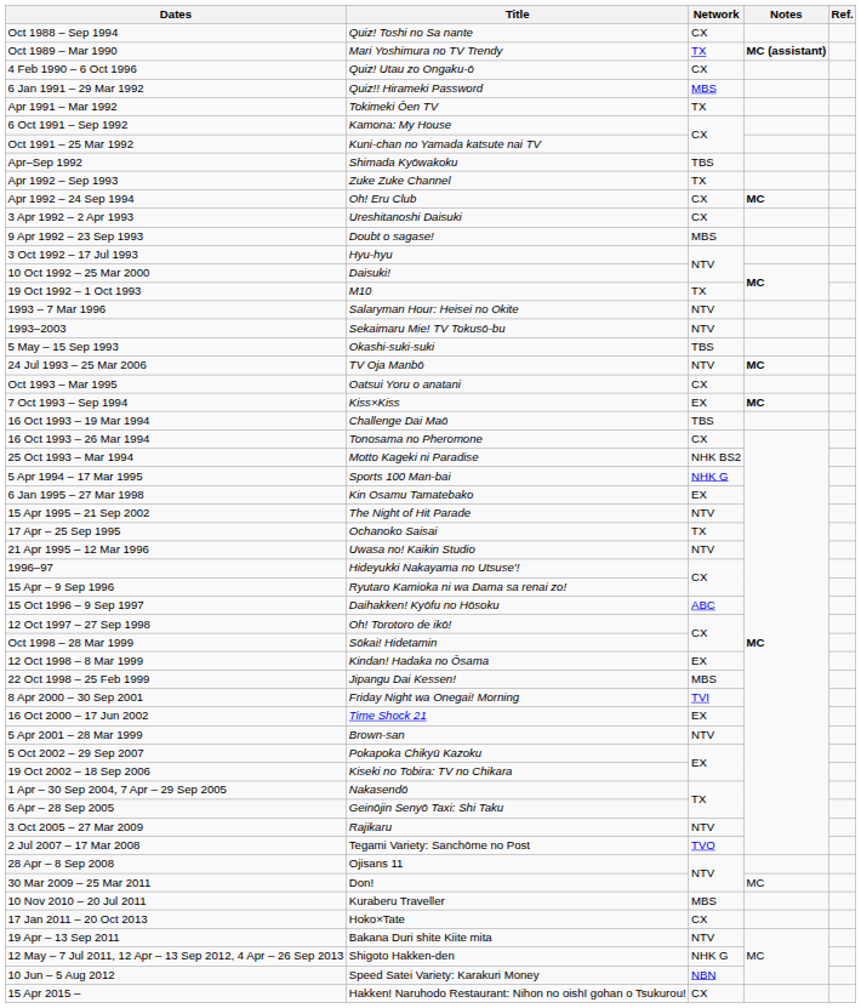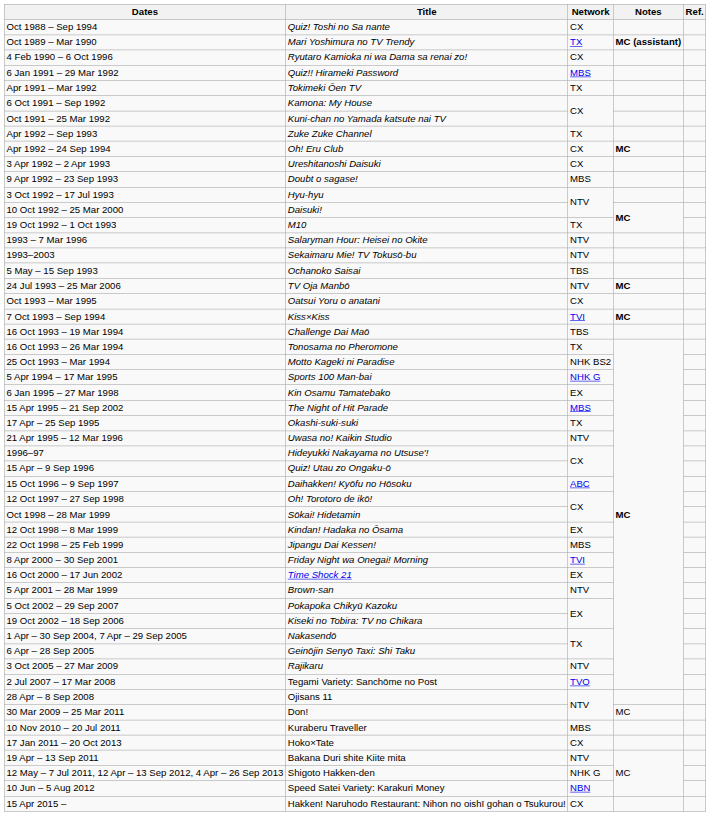 <table class="wikitable">
 <tr>
 <th>Dates</th>
 <th>Title</th>
 <th>Network</th>
 <th>Notes</th>
 <th>Ref.</th>
 </tr>
 <tr>
 <td>Oct 1988 – Sep 1994</td>
 <td><em>Quiz! Toshi no Sa nante</em></td>
 <td>CX</td>
 <td></td>
 <td></td>
 </tr>
 <tr>
 <td>Oct 1989 – Mar 1990</td>
 <td><em>Mari Yoshimura no TV Trendy</em></td>
 <td><a href='#'>TX</a></td>
 <td><strong>MC (assistant)</strong></td>
 <td></td>
 </tr>
 <tr>
 <td>4 Feb 1990 – 6 Oct 1996</td>
-<td><em>Quiz! Utau zo Ongaku-ō</em></td>
+<td><em>Ryutaro Kamioka ni wa Dama sa renai zo!</em></td>
 <td>CX</td>
 <td></td>
 <td></td>
 </tr>
 <tr>
 <td>6 Jan 1991 – 29 Mar 1992</td>
 <td><em>Quiz!! Hirameki Password</em></td>
 <td><a href='#'>MBS</a></td>
 <td></td>
 <td></td>
 </tr>
 <tr>
 <td>Apr 1991 – Mar 1992</td>
 <td><em>Tokimeki Ōen TV</em></td>
 <td>TX</td>
 <td></td>
 <td></td>
 </tr>
 <tr>
 <td>6 Oct 1991 – Sep 1992</td>
 <td><em>Kamona: My House</em></td>
 <td rowspan="2">CX</td>
 <td></td>
 <td></td>
 </tr>
 <tr>
 <td>Oct 1991 – 25 Mar 1992</td>
 <td><em>Kuni-chan no Yamada katsute nai TV</em></td>
-<td></td>
-<td></td>
-</tr>
-<tr>
-<td>Apr–Sep 1992</td>
-<td><em>Shimada Kyōwakoku</em></td>
-<td>TBS</td>
 <td></td>
 <td></td>
 </tr>
 <tr>
 <td>Apr 1992 – Sep 1993</td>
 <td><em>Zuke Zuke Channel</em></td>
 <td>TX</td>
 <td></td>
 <td></td>
 </tr>
 <tr>
 <td>Apr 1992 – 24 Sep 1994</td>
 <td><em>Oh! Eru Club</em></td>
 <td>CX</td>
 <td><strong>MC</strong></td>
 <td></td>
 </tr>
 <tr>
 <td>3 Apr 1992 – 2 Apr 1993</td>
 <td><em>Ureshitanoshi Daisuki</em></td>
 <td>CX</td>
 <td></td>
 <td></td>
 </tr>
 <tr>
 <td>9 Apr 1992 – 23 Sep 1993</td>
 <td><em>Doubt o sagase!</em></td>
 <td>MBS</td>
 <td></td>
 <td></td>
 </tr>
 <tr>
 <td>3 Oct 1992 – 17 Jul 1993</td>
 <td><em>Hyu-hyu</em></td>
 <td rowspan="2">NTV</td>
 <td></td>
 <td></td>
 </tr>
 <tr>
 <td>10 Oct 1992 – 25 Mar 2000</td>
 <td><em>Daisuki!</em></td>
 <td rowspan="2"><strong>MC</strong></td>
 <td></td>
 </tr>
 <tr>
 <td>19 Oct 1992 – 1 Oct 1993</td>
 <td><em>M10</em></td>
 <td>TX</td>
 <td></td>
 </tr>
 <tr>
 <td>1993 – 7 Mar 1996</td>
 <td><em>Salaryman Hour: Heisei no Okite</em></td>
 <td>NTV</td>
 <td></td>
 <td></td>
 </tr>
 <tr>
 <td>1993–2003</td>
 <td><em>Sekaimaru Mie! TV Tokusō-bu</em></td>
 <td>NTV</td>
 <td></td>
 <td></td>
 </tr>
 <tr>
 <td>5 May – 15 Sep 1993</td>
-<td><em>Okashi-suki-suki</em></td>
+<td><em>Ochanoko Saisai</em></td>
 <td>TBS</td>
 <td></td>
 <td></td>
 </tr>
 <tr>
 <td>24 Jul 1993 – 25 Mar 2006</td>
 <td><em>TV Oja Manbō</em></td>
 <td>NTV</td>
 <td><strong>MC</strong></td>
 <td></td>
 </tr>
 <tr>
 <td>Oct 1993 – Mar 1995</td>
 <td><em>Oatsui Yoru o anatani</em></td>
 <td>CX</td>
 <td></td>
 <td></td>
 </tr>
 <tr>
 <td>7 Oct 1993 – Sep 1994</td>
 <td><em>Kiss×Kiss</em></td>
-<td>EX</td>
+<td><a href='#'>TVI</a></td>
 <td><strong>MC</strong></td>
 <td></td>
 </tr>
 <tr>
 <td>16 Oct 1993 – 19 Mar 1994</td>
 <td><em>Challenge Dai Maō</em></td>
 <td>TBS</td>
 <td></td>
 <td></td>
 </tr>
 <tr>
 <td>16 Oct 1993 – 26 Mar 1994</td>
 <td><em>Tonosama no Pheromone</em></td>
-<td>CX</td>
+<td>TX</td>
 <td rowspan="23"><strong>MC</strong></td>
 <td></td>
 </tr>
 <tr>
 <td>25 Oct 1993 – Mar 1994</td>
 <td><em>Motto Kageki ni Paradise</em></td>
 <td>NHK BS2</td>
 <td></td>
 </tr>
 <tr>
 <td>5 Apr 1994 – 17 Mar 1995</td>
 <td><em>Sports 100 Man-bai</em></td>
 <td><a href='#'>NHK G</a></td>
 <td></td>
 </tr>
 <tr>
 <td>6 Jan 1995 – 27 Mar 1998</td>
 <td><em>Kin Osamu Tamatebako</em></td>
 <td>EX</td>
 <td></td>
 </tr>
 <tr>
 <td>15 Apr 1995 – 21 Sep 2002</td>
 <td><em>The Night of Hit Parade</em></td>
-<td>NTV</td>
+<td><a href='#'>MBS</a></td>
 <td></td>
 </tr>
 <tr>
 <td>17 Apr – 25 Sep 1995</td>
-<td><em>Ochanoko Saisai</em></td>
+<td><em>Okashi-suki-suki</em></td>
 <td>TX</td>
 <td></td>
 </tr>
 <tr>
 <td>21 Apr 1995 – 12 Mar 1996</td>
 <td><em>Uwasa no! Kaikin Studio</em></td>
 <td>NTV</td>
 <td></td>
 </tr>
 <tr>
 <td>1996–97</td>
 <td><em>Hideyukki Nakayama no Utsuse'!</em></td>
 <td rowspan="2">CX</td>
 <td></td>
 </tr>
 <tr>
 <td>15 Apr – 9 Sep 1996</td>
-<td><em>Ryutaro Kamioka ni wa Dama sa renai zo!</em></td>
+<td><em>Quiz! Utau zo Ongaku-ō</em></td>
 <td></td>
 </tr>
 <tr>
 <td>15 Oct 1996 – 9 Sep 1997</td>
 <td><em>Daihakken! Kyōfu no Hōsoku</em></td>
 <td><a href='#'>ABC</a></td>
 <td></td>
 </tr>
 <tr>
 <td>12 Oct 1997 – 27 Sep 1998</td>
 <td><em>Oh! Torotoro de ikō!</em></td>
 <td rowspan="2">CX</td>
 <td></td>
 </tr>
 <tr>
 <td>Oct 1998 – 28 Mar 1999</td>
 <td><em>Sōkai! Hidetamin</em></td>
 <td></td>
 </tr>
 <tr>
 <td>12 Oct 1998 – 8 Mar 1999</td>
 <td><em>Kindan! Hadaka no Ōsama</em></td>
 <td>EX</td>
 <td></td>
 </tr>
 <tr>
 <td>22 Oct 1998 – 25 Feb 1999</td>
 <td><em>Jipangu Dai Kessen!</em></td>
 <td>MBS</td>
 <td></td>
 </tr>
 <tr>
 <td>8 Apr 2000 – 30 Sep 2001</td>
 <td><em>Friday Night wa Onegai! Morning</em></td>
 <td><a href='#'>TVI</a></td>
 <td></td>
 </tr>
 <tr>
 <td>16 Oct 2000 – 17 Jun 2002</td>
 <td><em><a href='#'>Time Shock 21</a></em></td>
 <td>EX</td>
 <td></td>
 </tr>
 <tr>
 <td>5 Apr 2001 – 28 Mar 1999</td>
 <td><em>Brown-san</em></td>
 <td>NTV</td>
 <td></td>
 </tr>
 <tr>
 <td>5 Oct 2002 – 29 Sep 2007</td>
 <td><em>Pokapoka Chikyū Kazoku</em></td>
 <td rowspan="2">EX</td>
 <td></td>
 </tr>
 <tr>
 <td>19 Oct 2002 – 18 Sep 2006</td>
 <td><em>Kiseki no Tobira: TV no Chikara</em></td>
 <td></td>
 </tr>
 <tr>
 <td>1 Apr – 30 Sep 2004, 7 Apr – 29 Sep 2005</td>
 <td><em>Nakasendō</em></td>
 <td rowspan="2">TX</td>
 <td></td>
 </tr>
 <tr>
 <td>6 Apr – 28 Sep 2005</td>
 <td><em>Geinōjin Senyō Taxi: Shi Taku</em></td>
 <td></td>
 </tr>
 <tr>
 <td>3 Oct 2005 – 27 Mar 2009</td>
 <td><em>Rajikaru<strong></td>
 <td>NTV</td>
 <td></td>
 </tr>
 <tr>
 <td>2 Jul 2007 – 17 Mar 2008</td>
 <td></em>Tegami Variety: Sanchōme no Post<em></td>
 <td><a href='#'>TVO</a></td>
 <td></td>
 </tr>
 <tr>
 <td>28 Apr – 8 Sep 2008</td>
 <td></em>Ojisans 11<em></td>
 <td rowspan="2">NTV</td>
 <td></td>
 <td></td>
 </tr>
 <tr>
 <td>30 Mar 2009 – 25 Mar 2011</td>
 <td></em>Don!<em></td>
 <td></strong>MC<strong></td>
 <td></td>
 </tr>
 <tr>
 <td>10 Nov 2010 – 20 Jul 2011</td>
 <td></em>Kuraberu Traveller<em></td>
 <td>MBS</td>
 <td></td>
 <td></td>
 </tr>
 <tr>
 <td>17 Jan 2011 – 20 Oct 2013</td>
 <td></em>Hoko×Tate<em></td>
 <td>CX</td>
 <td></td>
 <td></td>
 </tr>
 <tr>
 <td>19 Apr – 13 Sep 2011</td>
 <td></em>Bakana Duri shite Kiite mita<em></td>
 <td>NTV</td>
 <td rowspan="3"></strong>MC<strong></td>
 <td></td>
 </tr>
 <tr>
 <td>12 May – 7 Jul 2011, 12 Apr – 13 Sep 2012, 4 Apr – 26 Sep 2013</td>
 <td></em>Shigoto Hakken-den<em></td>
 <td>NHK G</td>
 <td></td>
 </tr>
 <tr>
 <td>10 Jun – 5 Aug 2012</td>
 <td></em>Speed Satei Variety: Karakuri Money<em></td>
 <td><a href='#'>NBN</a></td>
 <td></td>
 </tr>
 <tr>
 <td>15 Apr 2015 –</td>
 <td></em>Hakken! Naruhodo Restaurant: Nihon no oishī gohan o Tsukurou!<em></td>
 <td>CX</td>
 <td></td>
 <td></td>
 </tr>
 </table>
